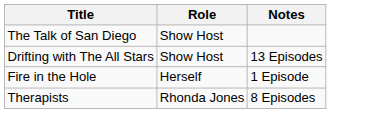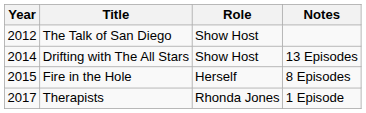 <table class="wikitable sortable">
 <tr>
+<th>Year</th>
 <th>Title</th>
 <th>Role</th>
 <th class="unsortable">Notes</th>
 </tr>
 <tr>
+<td>2012</td>
 <td>The Talk of San Diego</td>
 <td>Show Host</td>
 <td></td>
 </tr>
 <tr>
+<td>2014</td>
 <td>Drifting with The All Stars</td>
 <td>Show Host</td>
 <td>13 Episodes</td>
 </tr>
 <tr>
+<td>2015</td>
 <td>Fire in the Hole</td>
 <td>Herself</td>
+<td>8 Episodes</td>
+</tr>
+<tr>
+<td>2017</td>
+<td>Therapists</td>
+<td>Rhonda Jones</td>
 <td>1 Episode</td>
 </tr>
-<tr>
-<td>Therapists</td>
-<td>Rhonda Jones</td>
-<td>8 Episodes</td>
-</tr>
 </table>
